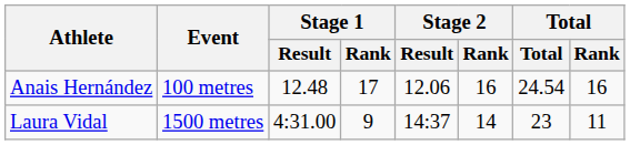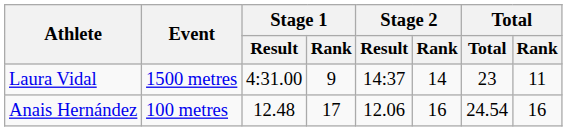 <table class="wikitable" style="font-size:90%">
 <tr>
 <th rowspan=2>Athlete</th>
 <th rowspan=2>Event</th>
 <th colspan=2>Stage 1</th>
 <th colspan=2>Stage 2</th>
 <th colspan=2>Total</th>
 </tr>
 <tr style="font-size:95%">
 <th>Result</th>
 <th>Rank</th>
 <th>Result</th>
 <th>Rank</th>
 <th>Total</th>
 <th>Rank</th>
 </tr>
 <tr align=center>
+<td align=left><a href='#'>Laura Vidal</a></td>
+<td align=left><a href='#'>1500 metres</a></td>
+<td>4:31.00</td>
+<td>9</td>
+<td>14:37</td>
+<td>14</td>
+<td>23</td>
+<td>11</td>
+</tr>
+<tr align=center>
 <td align=left><a href='#'>Anais Hernández</a></td>
 <td align=left><a href='#'>100 metres</a></td>
 <td>12.48</td>
 <td>17</td>
 <td>12.06</td>
 <td>16</td>
 <td>24.54</td>
 <td>16</td>
 </tr>
-<tr align=center>
-<td align=left><a href='#'>Laura Vidal</a></td>
-<td align=left><a href='#'>1500 metres</a></td>
-<td>4:31.00</td>
-<td>9</td>
-<td>14:37</td>
-<td>14</td>
-<td>23</td>
-<td>11</td>
-</tr>
 </table>
